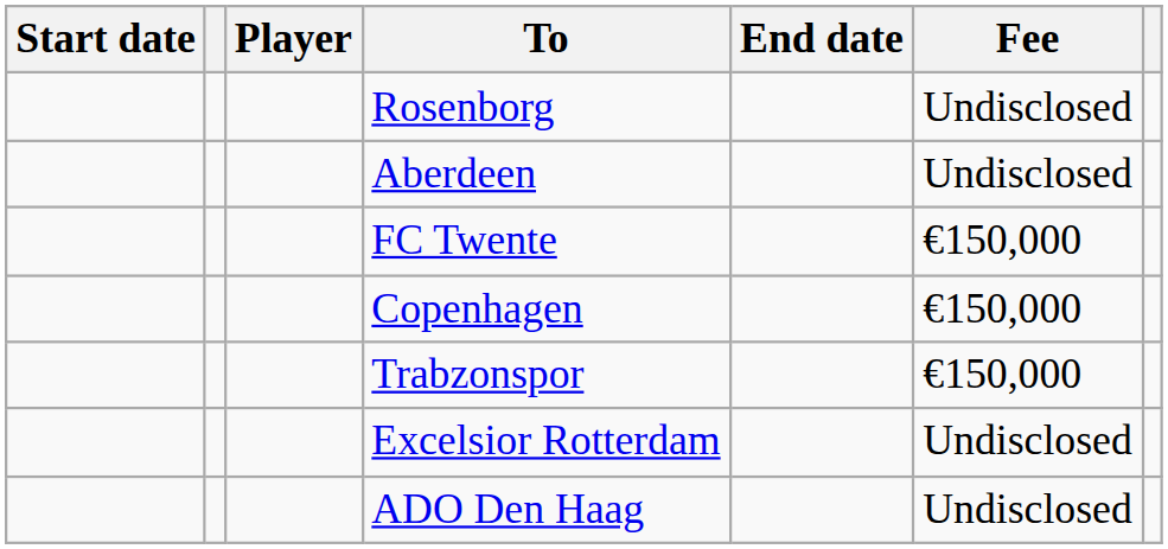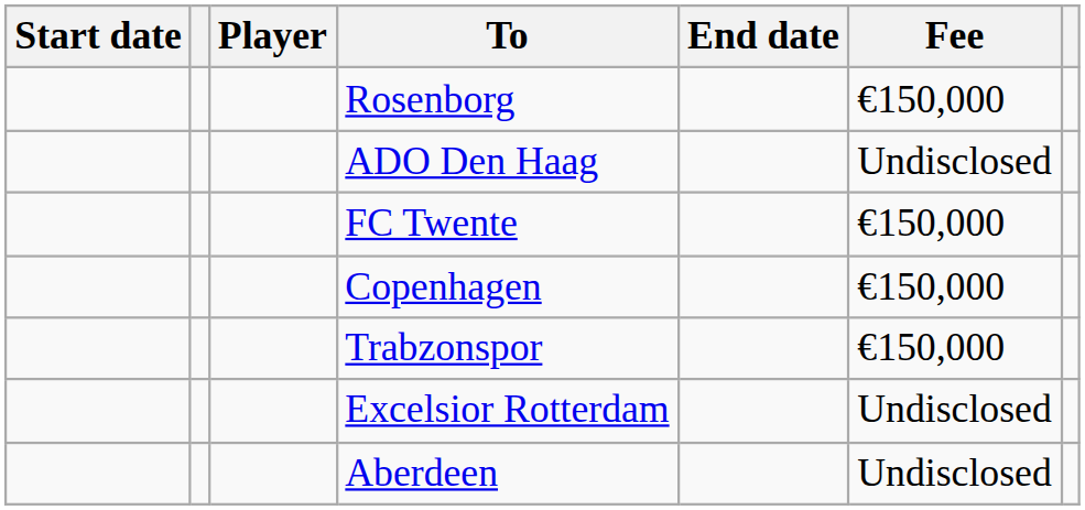 <table class="wikitable">
 <tr>
 <th>Start date</th>
 <th></th>
 <th>Player</th>
 <th>To</th>
 <th>End date</th>
 <th>Fee</th>
 <th></th>
 </tr>
 <tr>
 <td align=center></td>
 <td align=center></td>
 <td></td>
 <td> <a href='#'>Rosenborg</a></td>
 <td align=center></td>
-<td>Undisclosed</td>
+<td>€150,000</td>
 <td></td>
 </tr>
 <tr>
 <td align=center></td>
 <td align=center></td>
 <td></td>
-<td> <a href='#'>Aberdeen</a></td>
+<td> <a href='#'>ADO Den Haag</a></td>
 <td align=center></td>
 <td>Undisclosed</td>
 <td></td>
 </tr>
 <tr>
 <td align=center></td>
 <td align=center></td>
 <td></td>
 <td> <a href='#'>FC Twente</a></td>
 <td align=center></td>
 <td>€150,000</td>
 <td></td>
 </tr>
 <tr>
 <td align=center></td>
 <td align=center></td>
 <td></td>
 <td> <a href='#'>Copenhagen</a></td>
 <td align=center></td>
 <td>€150,000</td>
 <td></td>
 </tr>
 <tr>
 <td align=center></td>
 <td align=center></td>
 <td></td>
 <td> <a href='#'>Trabzonspor</a></td>
 <td align=center></td>
 <td>€150,000</td>
 <td></td>
 </tr>
 <tr>
 <td align=center></td>
 <td align=center></td>
 <td></td>
 <td> <a href='#'>Excelsior Rotterdam</a></td>
 <td align=center></td>
 <td>Undisclosed</td>
 <td></td>
 </tr>
 <tr>
 <td align=center></td>
 <td align=center></td>
 <td></td>
-<td> <a href='#'>ADO Den Haag</a></td>
+<td> <a href='#'>Aberdeen</a></td>
 <td align=center></td>
 <td>Undisclosed</td>
 <td></td>
 </tr>
 </table>
